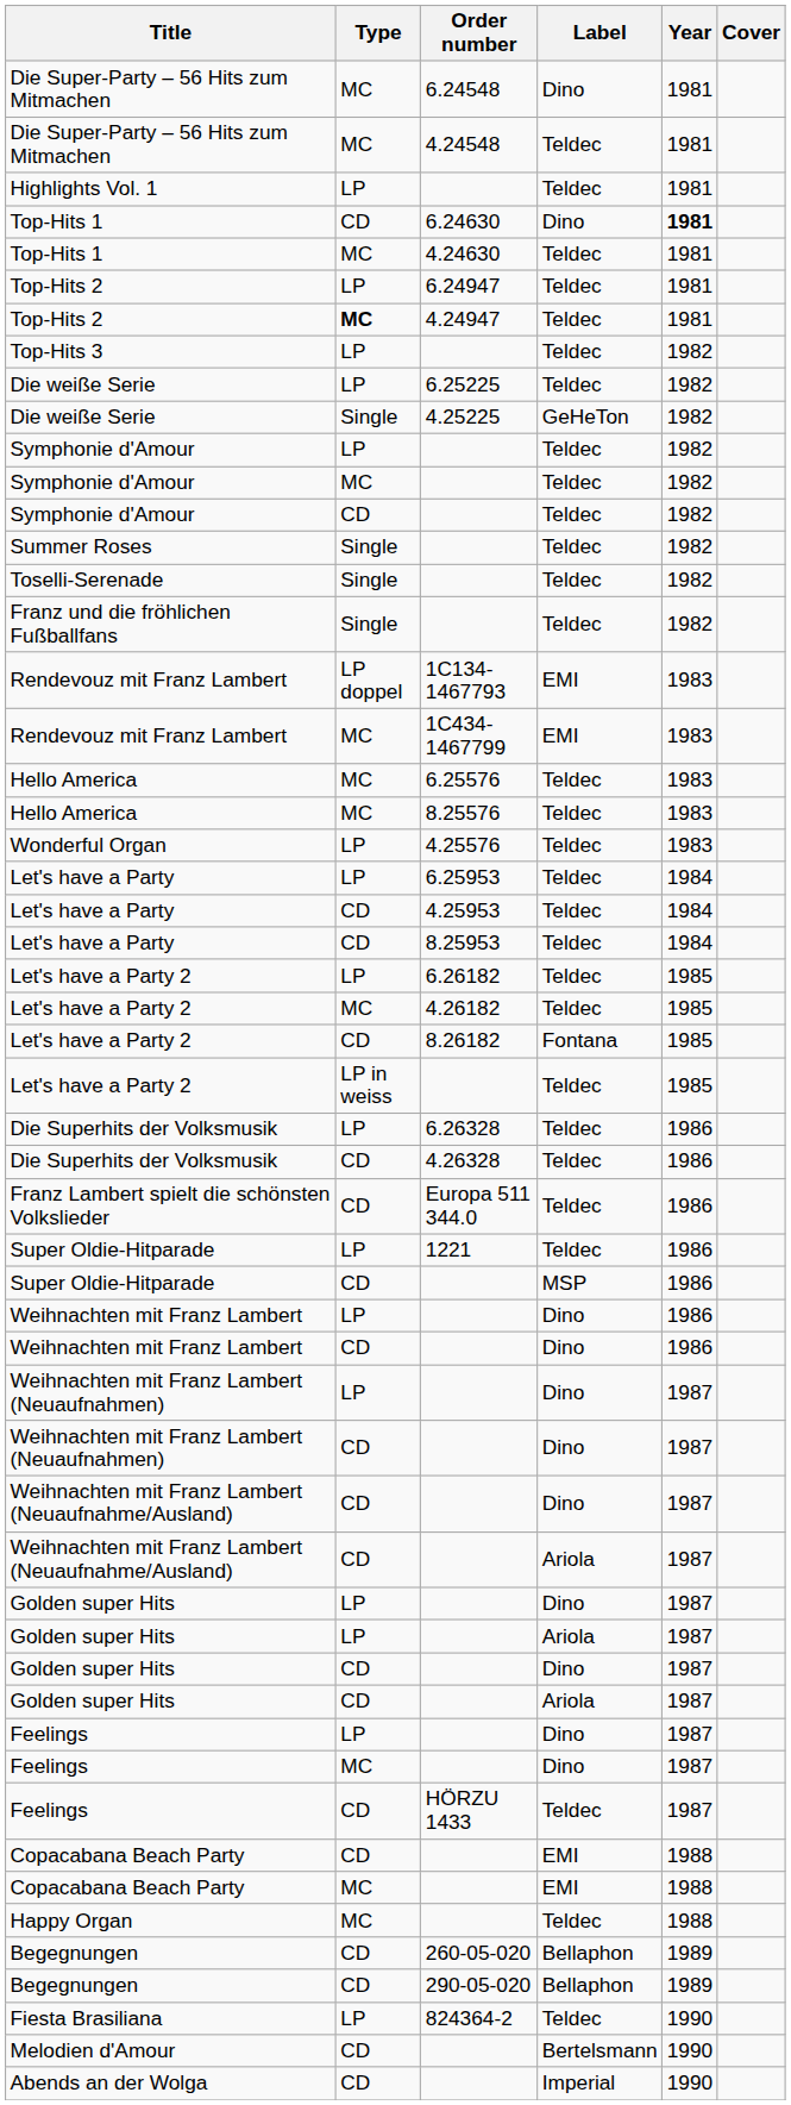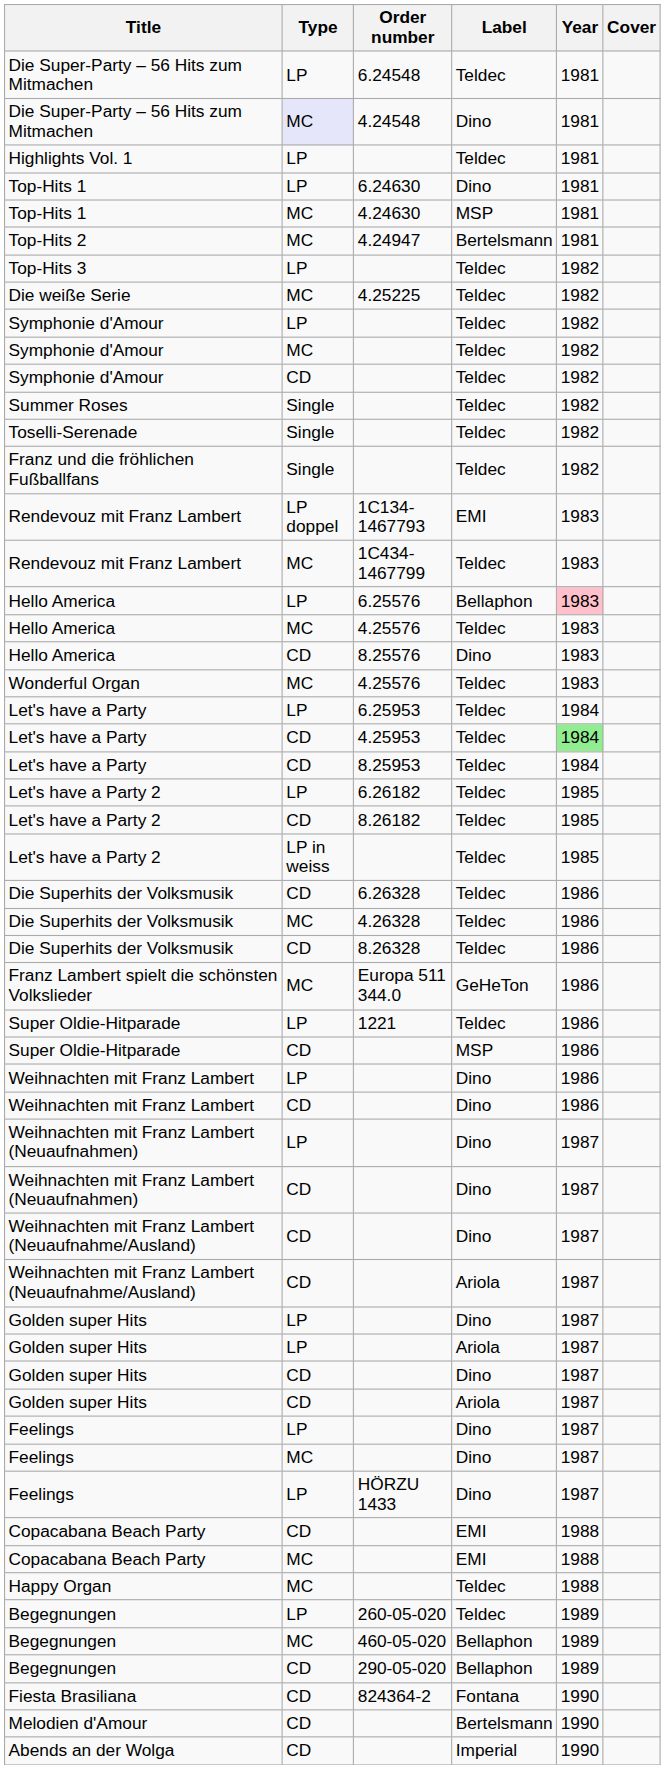 <table class="wikitable sortable">
 <tr>
 <th>Title</th>
 <th>Type</th>
 <th>Order number</th>
 <th>Label</th>
 <th>Year</th>
 <th>Cover</th>
 </tr>
 <tr>
 <td>Die Super-Party – 56 Hits zum Mitmachen</td>
-<td>MC</td>
+<td>LP</td>
 <td>6.24548</td>
-<td>Dino</td>
+<td>Teldec</td>
 <td>1981</td>
 <td></td>
 </tr>
 <tr>
 <td>Die Super-Party – 56 Hits zum Mitmachen</td>
-<td>MC</td>
+<td style="background: lavender;">MC</td>
 <td>4.24548</td>
-<td>Teldec</td>
+<td>Dino</td>
 <td>1981</td>
 <td></td>
 </tr>
 <tr>
 <td>Highlights Vol. 1</td>
 <td>LP</td>
 <td></td>
 <td>Teldec</td>
 <td>1981</td>
 <td></td>
 </tr>
 <tr>
 <td>Top-Hits 1</td>
-<td>CD</td>
+<td>LP</td>
 <td>6.24630</td>
 <td>Dino</td>
-<td><strong>1981</strong></td>
+<td>1981</td>
 <td></td>
 </tr>
 <tr>
 <td>Top-Hits 1</td>
 <td>MC</td>
 <td>4.24630</td>
-<td>Teldec</td>
+<td>MSP</td>
 <td>1981</td>
 <td></td>
 </tr>
 <tr>
 <td>Top-Hits 2</td>
-<td>LP</td>
-<td>6.24947</td>
-<td>Teldec</td>
-<td>1981</td>
-<td></td>
-</tr>
-<tr>
-<td>Top-Hits 2</td>
-<td><strong>MC</strong></td>
+<td>MC</td>
 <td>4.24947</td>
-<td>Teldec</td>
+<td>Bertelsmann</td>
 <td>1981</td>
 <td></td>
 </tr>
 <tr>
 <td>Top-Hits 3</td>
 <td>LP</td>
 <td></td>
 <td>Teldec</td>
 <td>1982</td>
 <td></td>
 </tr>
 <tr>
 <td>Die weiße Serie</td>
-<td>LP</td>
-<td>6.25225</td>
+<td>MC</td>
+<td>4.25225</td>
 <td>Teldec</td>
-<td>1982</td>
-<td></td>
-</tr>
-<tr>
-<td>Die weiße Serie</td>
-<td>Single</td>
-<td>4.25225</td>
-<td>GeHeTon</td>
 <td>1982</td>
 <td></td>
 </tr>
 <tr>
 <td>Symphonie d'Amour</td>
 <td>LP</td>
 <td></td>
 <td>Teldec</td>
 <td>1982</td>
 <td></td>
 </tr>
 <tr>
 <td>Symphonie d'Amour</td>
 <td>MC</td>
 <td></td>
 <td>Teldec</td>
 <td>1982</td>
 <td></td>
 </tr>
 <tr>
 <td>Symphonie d'Amour</td>
 <td>CD</td>
 <td></td>
 <td>Teldec</td>
 <td>1982</td>
 <td></td>
 </tr>
 <tr>
 <td>Summer Roses</td>
 <td>Single</td>
 <td></td>
 <td>Teldec</td>
 <td>1982</td>
 <td></td>
 </tr>
 <tr>
 <td>Toselli-Serenade</td>
 <td>Single</td>
 <td></td>
 <td>Teldec</td>
 <td>1982</td>
 <td></td>
 </tr>
 <tr>
 <td>Franz und die fröhlichen Fußballfans</td>
 <td>Single</td>
 <td></td>
 <td>Teldec</td>
 <td>1982</td>
 <td></td>
 </tr>
 <tr>
 <td>Rendevouz mit Franz Lambert</td>
 <td>LP doppel</td>
 <td>1C134-1467793</td>
 <td>EMI</td>
 <td>1983</td>
 <td></td>
 </tr>
 <tr>
 <td>Rendevouz mit Franz Lambert</td>
 <td>MC</td>
 <td>1C434-1467799</td>
-<td>EMI</td>
-<td>1983</td>
-<td></td>
-</tr>
-<tr>
-<td>Hello America</td>
-<td>MC</td>
-<td>6.25576</td>
 <td>Teldec</td>
 <td>1983</td>
 <td></td>
 </tr>
 <tr>
 <td>Hello America</td>
+<td>LP</td>
+<td>6.25576</td>
+<td>Bellaphon</td>
+<td style="background: pink;">1983</td>
+<td></td>
+</tr>
+<tr>
+<td>Hello America</td>
 <td>MC</td>
-<td>8.25576</td>
+<td>4.25576</td>
 <td>Teldec</td>
 <td>1983</td>
 <td></td>
 </tr>
 <tr>
+<td>Hello America</td>
+<td>CD</td>
+<td>8.25576</td>
+<td>Dino</td>
+<td>1983</td>
+<td></td>
+</tr>
+<tr>
 <td>Wonderful Organ</td>
-<td>LP</td>
+<td>MC</td>
 <td>4.25576</td>
 <td>Teldec</td>
 <td>1983</td>
 <td></td>
 </tr>
 <tr>
 <td>Let's have a Party</td>
 <td>LP</td>
 <td>6.25953</td>
 <td>Teldec</td>
 <td>1984</td>
 <td></td>
 </tr>
 <tr>
 <td>Let's have a Party</td>
 <td>CD</td>
 <td>4.25953</td>
 <td>Teldec</td>
-<td>1984</td>
+<td style="background: lightgreen;">1984</td>
 <td></td>
 </tr>
 <tr>
 <td>Let's have a Party</td>
 <td>CD</td>
 <td>8.25953</td>
 <td>Teldec</td>
 <td>1984</td>
 <td></td>
 </tr>
 <tr>
 <td>Let's have a Party 2</td>
 <td>LP</td>
 <td>6.26182</td>
 <td>Teldec</td>
 <td>1985</td>
 <td></td>
 </tr>
 <tr>
 <td>Let's have a Party 2</td>
-<td>MC</td>
-<td>4.26182</td>
-<td>Teldec</td>
-<td>1985</td>
-<td></td>
-</tr>
-<tr>
-<td>Let's have a Party 2</td>
 <td>CD</td>
 <td>8.26182</td>
-<td>Fontana</td>
+<td>Teldec</td>
 <td>1985</td>
 <td></td>
 </tr>
 <tr>
 <td>Let's have a Party 2</td>
 <td>LP in weiss</td>
 <td></td>
 <td>Teldec</td>
 <td>1985</td>
 <td></td>
 </tr>
 <tr>
 <td>Die Superhits der Volksmusik</td>
-<td>LP</td>
+<td>CD</td>
 <td>6.26328</td>
 <td>Teldec</td>
 <td>1986</td>
 <td></td>
 </tr>
 <tr>
 <td>Die Superhits der Volksmusik</td>
-<td>CD</td>
+<td>MC</td>
 <td>4.26328</td>
 <td>Teldec</td>
 <td>1986</td>
 <td></td>
 </tr>
 <tr>
+<td>Die Superhits der Volksmusik</td>
+<td>CD</td>
+<td>8.26328</td>
+<td>Teldec</td>
+<td>1986</td>
+<td></td>
+</tr>
+<tr>
 <td>Franz Lambert spielt die schönsten Volkslieder</td>
-<td>CD</td>
+<td>MC</td>
 <td>Europa 511 344.0</td>
-<td>Teldec</td>
+<td>GeHeTon</td>
 <td>1986</td>
 <td></td>
 </tr>
 <tr>
 <td>Super Oldie-Hitparade</td>
 <td>LP</td>
 <td>1221</td>
 <td>Teldec</td>
 <td>1986</td>
 <td></td>
 </tr>
 <tr>
 <td>Super Oldie-Hitparade</td>
 <td>CD</td>
 <td></td>
 <td>MSP</td>
 <td>1986</td>
 <td></td>
 </tr>
 <tr>
 <td>Weihnachten mit Franz Lambert</td>
 <td>LP</td>
 <td></td>
 <td>Dino</td>
 <td>1986</td>
 <td></td>
 </tr>
 <tr>
 <td>Weihnachten mit Franz Lambert</td>
 <td>CD</td>
 <td></td>
 <td>Dino</td>
 <td>1986</td>
 <td></td>
 </tr>
 <tr>
 <td>Weihnachten mit Franz Lambert (Neuaufnahmen)</td>
 <td>LP</td>
 <td></td>
 <td>Dino</td>
 <td>1987</td>
 <td></td>
 </tr>
 <tr>
 <td>Weihnachten mit Franz Lambert (Neuaufnahmen)</td>
 <td>CD</td>
 <td></td>
 <td>Dino</td>
 <td>1987</td>
 <td></td>
 </tr>
 <tr>
 <td>Weihnachten mit Franz Lambert (Neuaufnahme/Ausland)</td>
 <td>CD</td>
 <td></td>
 <td>Dino</td>
 <td>1987</td>
 <td></td>
 </tr>
 <tr>
 <td>Weihnachten mit Franz Lambert (Neuaufnahme/Ausland)</td>
 <td>CD</td>
 <td></td>
 <td>Ariola</td>
 <td>1987</td>
 <td></td>
 </tr>
 <tr>
 <td>Golden super Hits</td>
 <td>LP</td>
 <td></td>
 <td>Dino</td>
 <td>1987</td>
 <td></td>
 </tr>
 <tr>
 <td>Golden super Hits</td>
 <td>LP</td>
 <td></td>
 <td>Ariola</td>
 <td>1987</td>
 <td></td>
 </tr>
 <tr>
 <td>Golden super Hits</td>
 <td>CD</td>
 <td></td>
 <td>Dino</td>
 <td>1987</td>
 <td></td>
 </tr>
 <tr>
 <td>Golden super Hits</td>
 <td>CD</td>
 <td></td>
 <td>Ariola</td>
 <td>1987</td>
 <td></td>
 </tr>
 <tr>
 <td>Feelings</td>
 <td>LP</td>
 <td></td>
 <td>Dino</td>
 <td>1987</td>
 <td></td>
 </tr>
 <tr>
 <td>Feelings</td>
 <td>MC</td>
 <td></td>
 <td>Dino</td>
 <td>1987</td>
 <td></td>
 </tr>
 <tr>
 <td>Feelings</td>
-<td>CD</td>
+<td>LP</td>
 <td>HÖRZU 1433</td>
-<td>Teldec</td>
+<td>Dino</td>
 <td>1987</td>
 <td></td>
 </tr>
 <tr>
 <td>Copacabana Beach Party</td>
 <td>CD</td>
 <td></td>
 <td>EMI</td>
 <td>1988</td>
 <td></td>
 </tr>
 <tr>
 <td>Copacabana Beach Party</td>
 <td>MC</td>
 <td></td>
 <td>EMI</td>
 <td>1988</td>
 <td></td>
 </tr>
 <tr>
 <td>Happy Organ</td>
 <td>MC</td>
 <td></td>
 <td>Teldec</td>
 <td>1988</td>
 <td></td>
 </tr>
 <tr>
 <td>Begegnungen</td>
-<td>CD</td>
+<td>LP</td>
 <td>260-05-020</td>
+<td>Teldec</td>
+<td>1989</td>
+<td></td>
+</tr>
+<tr>
+<td>Begegnungen</td>
+<td>MC</td>
+<td>460-05-020</td>
 <td>Bellaphon</td>
 <td>1989</td>
 <td></td>
 </tr>
 <tr>
 <td>Begegnungen</td>
 <td>CD</td>
 <td>290-05-020</td>
 <td>Bellaphon</td>
 <td>1989</td>
 <td></td>
 </tr>
 <tr>
 <td>Fiesta Brasiliana</td>
-<td>LP</td>
+<td>CD</td>
 <td>824364-2</td>
-<td>Teldec</td>
+<td>Fontana</td>
 <td>1990</td>
 <td></td>
 </tr>
 <tr>
 <td>Melodien d'Amour</td>
 <td>CD</td>
 <td></td>
 <td>Bertelsmann</td>
 <td>1990</td>
 <td></td>
 </tr>
 <tr>
 <td>Abends an der Wolga</td>
 <td>CD</td>
 <td></td>
 <td>Imperial</td>
 <td>1990</td>
 <td></td>
 </tr>
 </table>
